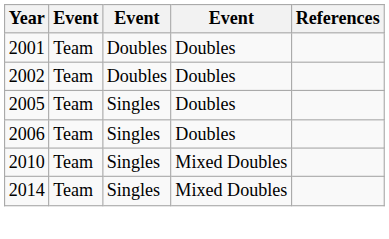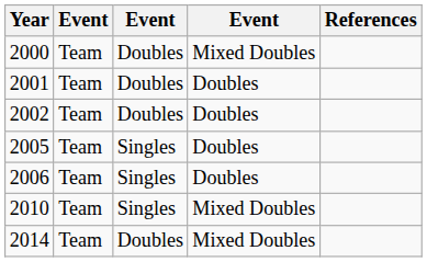 <table class="wikitable">
 <tr>
 <th>Year</th>
 <th>Event</th>
 <th>Event</th>
 <th>Event</th>
 <th>References</th>
+</tr>
+<tr>
+<td>2000</td>
+<td>Team</td>
+<td>Doubles</td>
+<td>Mixed Doubles</td>
+<td></td>
 </tr>
 <tr>
 <td>2001</td>
 <td>Team</td>
 <td>Doubles</td>
 <td>Doubles</td>
 <td></td>
 </tr>
 <tr>
 <td>2002</td>
 <td>Team</td>
 <td>Doubles</td>
 <td>Doubles</td>
 <td></td>
 </tr>
 <tr>
 <td>2005</td>
 <td>Team</td>
 <td>Singles</td>
 <td>Doubles</td>
 <td></td>
 </tr>
 <tr>
 <td>2006</td>
 <td>Team</td>
 <td>Singles</td>
 <td>Doubles</td>
 <td></td>
 </tr>
 <tr>
 <td>2010</td>
 <td>Team</td>
 <td>Singles</td>
 <td>Mixed Doubles</td>
 <td></td>
 </tr>
 <tr>
 <td>2014</td>
 <td>Team</td>
-<td>Singles</td>
+<td>Doubles</td>
 <td>Mixed Doubles</td>
 <td></td>
 </tr>
 </table>
